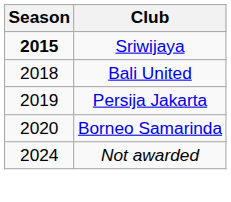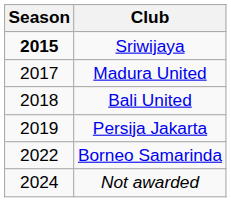 <table class="wikitable sortable" style="text-align: center; font-size: 100%;">
 <tr>
 <th>Season</th>
 <th>Club</th>
 </tr>
 <tr>
 <td><strong>2015</strong></td>
 <td><a href='#'>Sriwijaya</a></td>
 </tr>
 <tr>
+<td>2017</td>
+<td><a href='#'>Madura United</a></td>
+</tr>
+<tr>
 <td>2018</td>
 <td><a href='#'>Bali United</a></td>
 </tr>
 <tr>
 <td>2019</td>
 <td><a href='#'>Persija Jakarta</a></td>
 </tr>
 <tr>
-<td>2020</td>
+<td>2022</td>
 <td><a href='#'>Borneo Samarinda</a></td>
 </tr>
 <tr>
 <td>2024</td>
 <td><em>Not awarded</em></td>
 </tr>
 </table>
